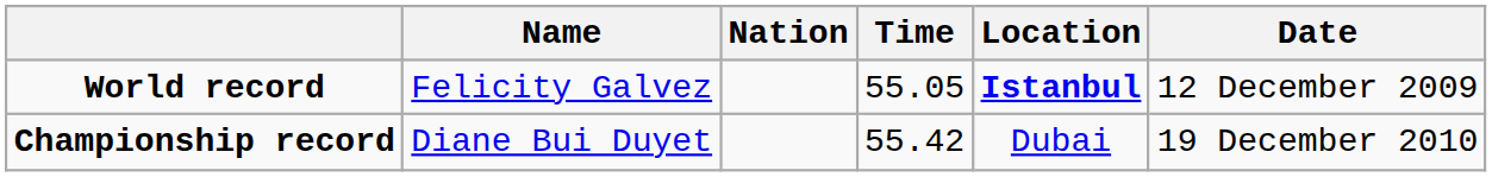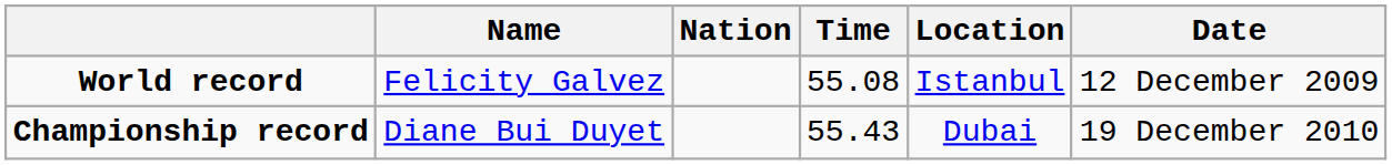 <table class=wikitable style=text-align:center>
 <tr>
 <th></th>
 <th>Name</th>
 <th>Nation</th>
 <th>Time</th>
 <th>Location</th>
 <th>Date</th>
 </tr>
 <tr>
 <td><strong>World record</strong></td>
 <td><a href='#'>Felicity Galvez</a></td>
 <td></td>
-<td align=left>55.05</td>
-<td><strong><a href='#'>Istanbul</a></strong></td>
+<td align=left>55.08</td>
+<td><a href='#'>Istanbul</a></td>
 <td>12 December 2009</td>
 </tr>
 <tr>
 <td><strong>Championship record</strong></td>
 <td><a href='#'>Diane Bui Duyet</a></td>
 <td></td>
-<td align=left>55.42</td>
+<td align=left>55.43</td>
 <td><a href='#'>Dubai</a></td>
 <td>19 December 2010</td>
 </tr>
 </table>
